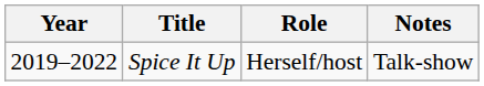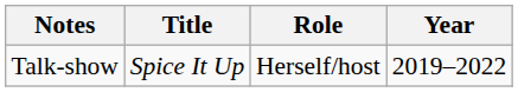 <table class="wikitable sortable">
 <tr>
-<th>Year</th>
+<th scope="col" class="unsortable">Notes</th>
 <th>Title</th>
 <th>Role</th>
-<th scope="col" class="unsortable">Notes</th>
+<th>Year</th>
 </tr>
 <tr>
-<td>2019–2022</td>
+<td>Talk-show</td>
 <td><em>Spice It Up</em></td>
 <td>Herself/host</td>
-<td>Talk-show</td>
+<td>2019–2022</td>
 </tr>
 </table>
